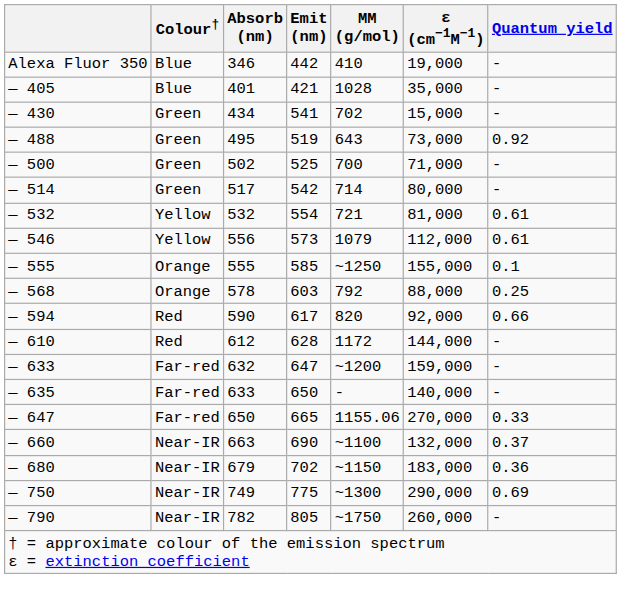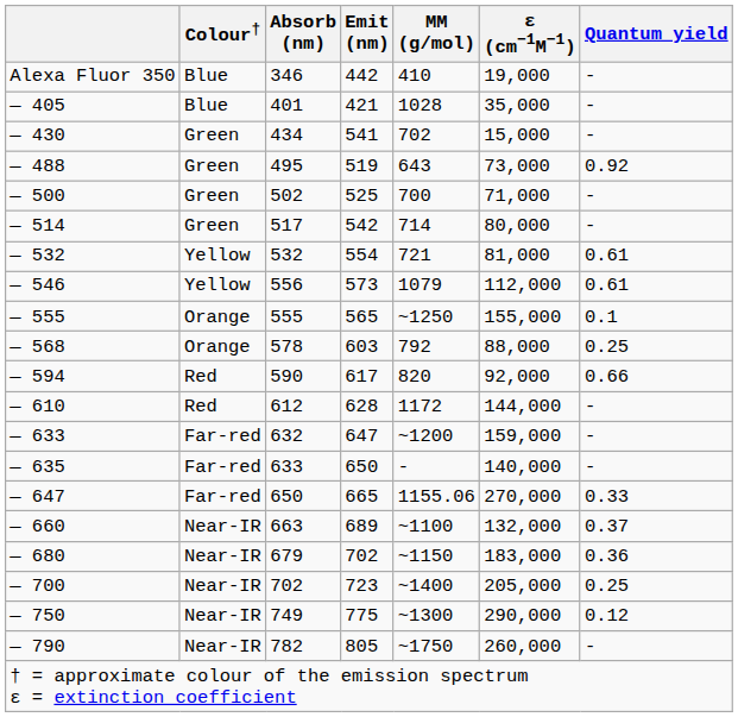 <table class = "wikitable">
 <tr>
 <th> </th>
 <th>Colour<sup>†</sup></th>
 <th>Absorb<br>(nm)</th>
 <th>Emit<br>(nm)</th>
 <th>MM<br>(g/mol)</th>
 <th>ε<br>(cm<sup>−1</sup>M<sup>−1</sup>)</th>
 <th><a href='#'>Quantum yield</a></th>
 </tr>
 <tr>
 <td>Alexa Fluor 350</td>
 <td>Blue</td>
 <td>346</td>
 <td>442</td>
 <td>410</td>
 <td>19,000</td>
 <td>-</td>
 </tr>
 <tr>
 <td>— 405</td>
 <td>Blue</td>
 <td>401</td>
 <td>421</td>
 <td>1028</td>
 <td>35,000</td>
 <td>-</td>
 </tr>
 <tr>
 <td>— 430</td>
 <td>Green</td>
 <td>434</td>
 <td>541</td>
 <td>702</td>
 <td>15,000</td>
 <td>-</td>
 </tr>
 <tr>
 <td>— 488</td>
 <td>Green</td>
 <td>495</td>
 <td>519</td>
 <td>643</td>
 <td>73,000</td>
 <td>0.92</td>
 </tr>
 <tr>
 <td>— 500</td>
 <td>Green</td>
 <td>502</td>
 <td>525</td>
 <td>700</td>
 <td>71,000</td>
 <td>-</td>
 </tr>
 <tr>
 <td>— 514</td>
 <td>Green</td>
 <td>517</td>
 <td>542</td>
 <td>714</td>
 <td>80,000</td>
 <td>-</td>
 </tr>
 <tr>
 <td>— 532</td>
 <td>Yellow</td>
 <td>532</td>
 <td>554</td>
 <td>721</td>
 <td>81,000</td>
 <td>0.61</td>
 </tr>
 <tr>
 <td>— 546</td>
 <td>Yellow</td>
 <td>556</td>
 <td>573</td>
 <td>1079</td>
 <td>112,000</td>
 <td>0.61</td>
 </tr>
 <tr>
 <td>— 555</td>
 <td>Orange</td>
 <td>555</td>
-<td>585</td>
+<td>565</td>
 <td>~1250</td>
 <td>155,000</td>
 <td>0.1</td>
 </tr>
 <tr>
 <td>— 568</td>
 <td>Orange</td>
 <td>578</td>
 <td>603</td>
 <td>792</td>
 <td>88,000</td>
 <td>0.25</td>
 </tr>
 <tr>
 <td>— 594</td>
 <td>Red</td>
 <td>590</td>
 <td>617</td>
 <td>820</td>
 <td>92,000</td>
 <td>0.66</td>
 </tr>
 <tr>
 <td>— 610</td>
 <td>Red</td>
 <td>612</td>
 <td>628</td>
 <td>1172</td>
 <td>144,000</td>
 <td>-</td>
 </tr>
 <tr>
 <td>— 633</td>
 <td>Far-red</td>
 <td>632</td>
 <td>647</td>
 <td>~1200</td>
 <td>159,000</td>
 <td>-</td>
 </tr>
 <tr>
 <td>— 635</td>
 <td>Far-red</td>
 <td>633</td>
 <td>650</td>
 <td>-</td>
 <td>140,000</td>
 <td>-</td>
 </tr>
 <tr>
 <td>— 647</td>
 <td>Far-red</td>
 <td>650</td>
 <td>665</td>
 <td>1155.06</td>
 <td>270,000</td>
 <td>0.33</td>
 </tr>
 <tr>
 <td>— 660</td>
 <td>Near-IR</td>
 <td>663</td>
-<td>690</td>
+<td>689</td>
 <td>~1100</td>
 <td>132,000</td>
 <td>0.37</td>
 </tr>
 <tr>
 <td>— 680</td>
 <td>Near-IR</td>
 <td>679</td>
 <td>702</td>
 <td>~1150</td>
 <td>183,000</td>
 <td>0.36</td>
 </tr>
 <tr>
+<td>— 700</td>
+<td>Near-IR</td>
+<td>702</td>
+<td>723</td>
+<td>~1400</td>
+<td>205,000</td>
+<td>0.25</td>
+</tr>
+<tr>
 <td>— 750</td>
 <td>Near-IR</td>
 <td>749</td>
 <td>775</td>
 <td>~1300</td>
 <td>290,000</td>
-<td>0.69</td>
+<td>0.12</td>
 </tr>
 <tr>
 <td>— 790</td>
 <td>Near-IR</td>
 <td>782</td>
 <td>805</td>
 <td>~1750</td>
 <td>260,000</td>
 <td>-</td>
 </tr>
 <tr>
 <td colspan="7">† = approximate colour of the emission spectrum<br>ε = <a href='#'>extinction coefficient</a></td>
 </tr>
 </table>
